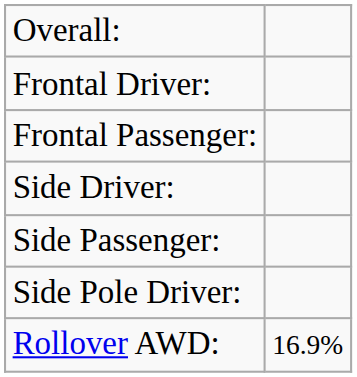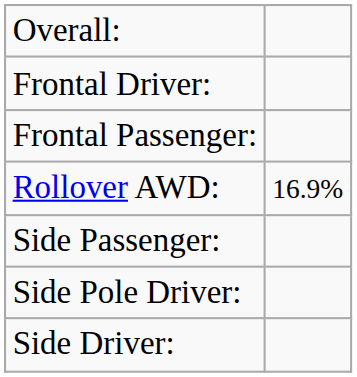 <table class="wikitable">
 <tr>
 <td>Overall:</td>
 <td></td>
 </tr>
 <tr>
 <td>Frontal Driver:</td>
 <td></td>
 </tr>
 <tr>
 <td>Frontal Passenger:</td>
 <td></td>
 </tr>
 <tr>
-<td>Side Driver:</td>
-<td></td>
+<td><a href='#'>Rollover</a> AWD:</td>
+<td> <small>16.9%</small></td>
 </tr>
 <tr>
 <td>Side Passenger:</td>
 <td></td>
 </tr>
 <tr>
 <td>Side Pole Driver:</td>
 <td></td>
 </tr>
 <tr>
-<td><a href='#'>Rollover</a> AWD:</td>
-<td> <small>16.9%</small></td>
+<td>Side Driver:</td>
+<td></td>
 </tr>
 </table>
